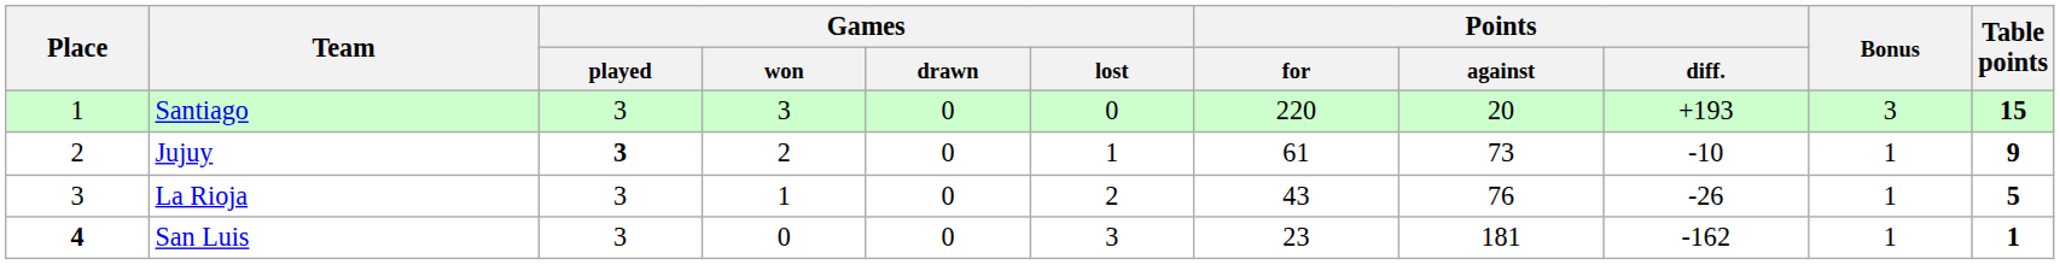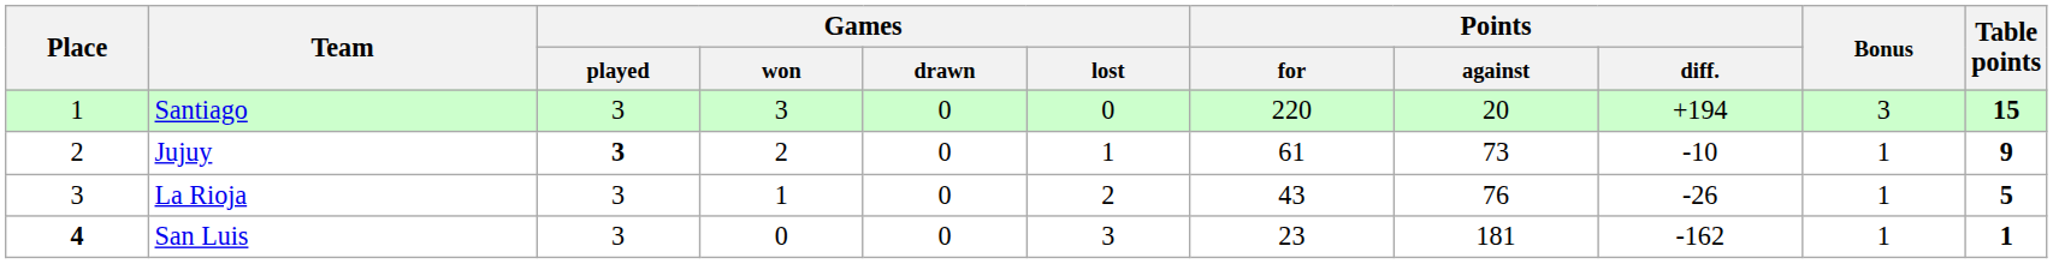 <table class="wikitable">
 <tr>
 <th rowspan=2 width="7%">Place</th>
 <th rowspan=2 width="19%">Team</th>
 <th colspan=4 width="30%">Games</th>
 <th colspan=3 width="26%">Points</th>
 <th rowspan=2 width="8%"><small> Bonus </small></th>
 <th rowspan=2 width="10%">Table<br>points</th>
 </tr>
 <tr>
 <th width="8%"><small>played </small></th>
 <th width="8%"><small>won </small></th>
 <th width="8%"><small>drawn </small></th>
 <th width="8%"><small>lost </small></th>
 <th width="10%"><small>for </small></th>
 <th width="10%"><small>against </small></th>
 <th width="10%"><small>diff.</small></th>
 </tr>
 <tr align=center style="background: #ccffcc;">
 <td>1</td>
 <td align=left><a href='#'>Santiago</a></td>
 <td>3</td>
 <td>3</td>
 <td>0</td>
 <td>0</td>
 <td>220</td>
 <td>20</td>
-<td>+193</td>
+<td>+194</td>
 <td>3</td>
 <td><strong>15</strong></td>
 </tr>
 <tr align=center style="background: #ffffff;">
 <td>2</td>
 <td align=left><a href='#'>Jujuy</a></td>
 <td><strong>3</strong></td>
 <td>2</td>
 <td>0</td>
 <td>1</td>
 <td>61</td>
 <td>73</td>
 <td>-10</td>
 <td>1</td>
 <td><strong>9</strong></td>
 </tr>
 <tr align=center style="background: #ffffff;">
 <td>3</td>
 <td align=left><a href='#'>La Rioja</a></td>
 <td>3</td>
 <td>1</td>
 <td>0</td>
 <td>2</td>
 <td>43</td>
 <td>76</td>
 <td>-26</td>
 <td>1</td>
 <td><strong>5</strong></td>
 </tr>
 <tr align=center style="background: #ffffff;">
 <td><strong>4</strong></td>
 <td align=left><a href='#'>San Luis</a></td>
 <td>3</td>
 <td>0</td>
 <td>0</td>
 <td>3</td>
 <td>23</td>
 <td>181</td>
 <td>-162</td>
 <td>1</td>
 <td><strong>1</strong></td>
 </tr>
 </table>
